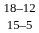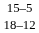 <table style="text-align:center">
 <tr>
 <th width=200></th>
 <th width=100></th>
 <th width=200></th>
 </tr>
 <tr>
 <td align=right><strong></strong></td>
-<td>18–12</td>
+<td>15–5</td>
 <td align=left></td>
 </tr>
 <tr>
 <td align=right><strong></strong></td>
-<td>15–5</td>
+<td>18–12</td>
 <td align=left></td>
 </tr>
 </table>
